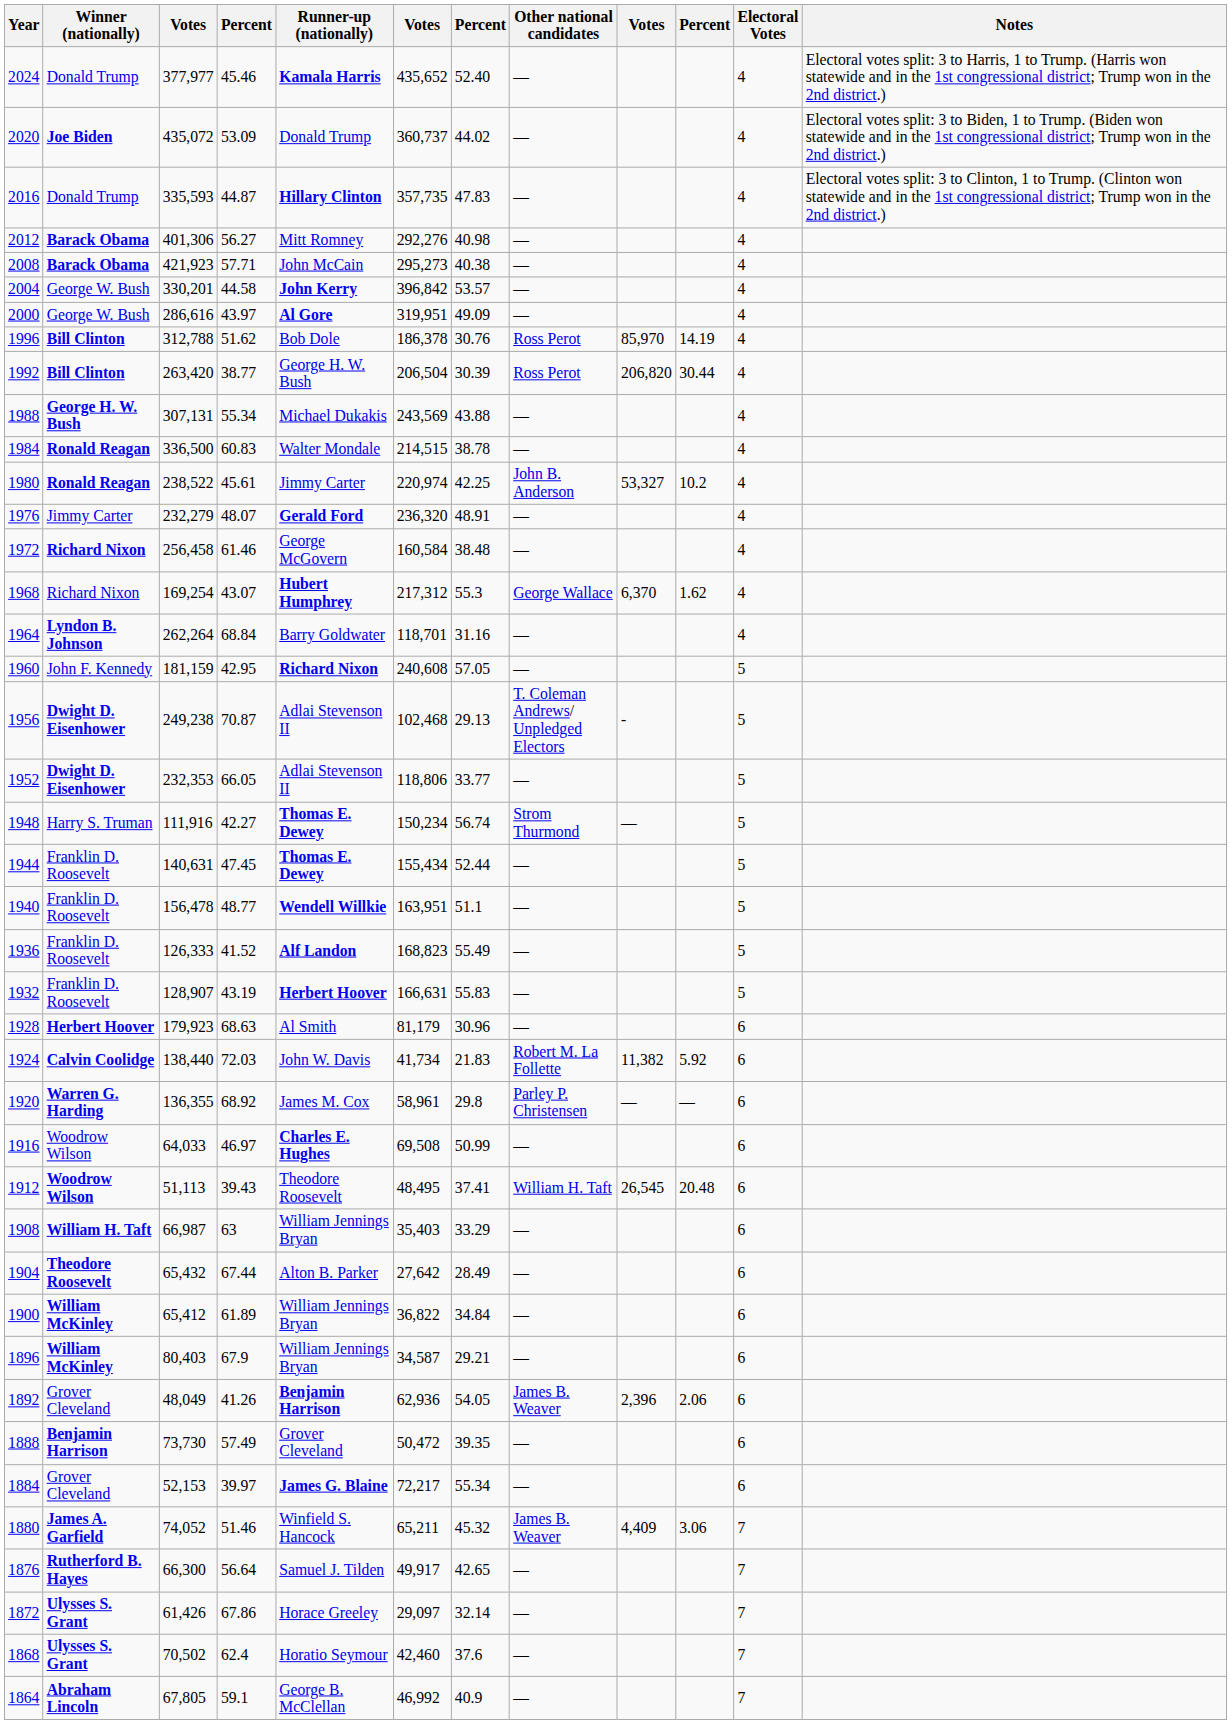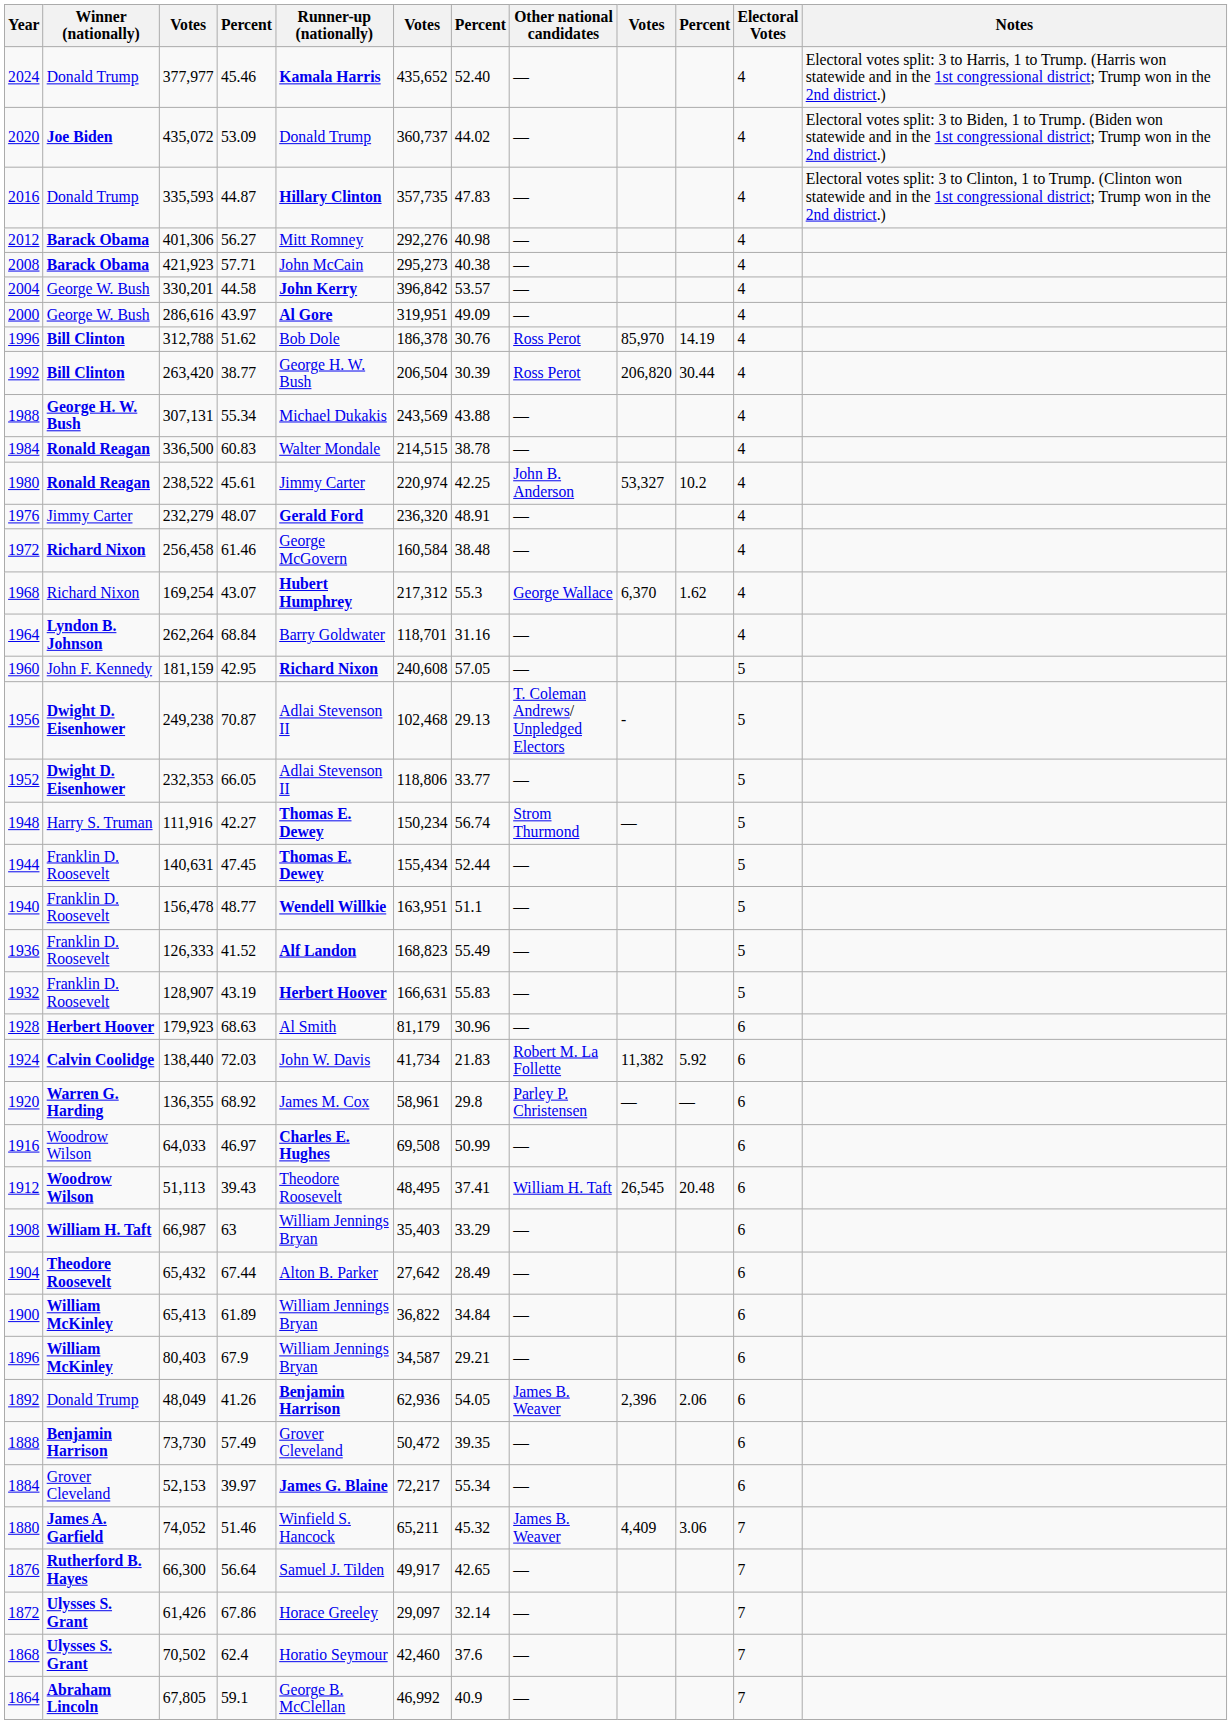 <table class="wikitable sortable">
 <tr>
 <th data-sort-type="number">Year</th>
 <th>Winner (nationally)</th>
 <th data-sort-type="number">Votes</th>
 <th data-sort-type="number">Percent</th>
 <th>Runner-up (nationally)</th>
 <th data-sort-type="number">Votes</th>
 <th data-sort-type="number">Percent</th>
 <th>Other national<br>candidates</th>
 <th data-sort-type="number">Votes</th>
 <th data-sort-type="number">Percent</th>
 <th data-sort-type="number">Electoral<br>Votes</th>
 <th class="unsortable">Notes</th>
 </tr>
 <tr>
 <td><a href='#'>2024</a></td>
 <td><a href='#'>Donald Trump</a></td>
 <td>377,977</td>
 <td>45.46</td>
 <td><strong><a href='#'>Kamala Harris</a></strong></td>
 <td>435,652</td>
 <td>52.40</td>
 <td>—</td>
 <td></td>
 <td></td>
 <td>4</td>
 <td>Electoral votes split: 3 to Harris, 1 to Trump. (Harris won statewide and in the <a href='#'>1st congressional district</a>; Trump won in the <a href='#'>2nd district</a>.)</td>
 </tr>
 <tr ->
 <td><a href='#'>2020</a></td>
 <td><strong><a href='#'>Joe Biden</a></strong></td>
 <td>435,072</td>
 <td>53.09</td>
 <td><a href='#'>Donald Trump</a></td>
 <td>360,737</td>
 <td>44.02</td>
 <td>—</td>
 <td></td>
 <td></td>
 <td>4</td>
 <td>Electoral votes split: 3 to Biden, 1 to Trump. (Biden won statewide and in the <a href='#'>1st congressional district</a>; Trump won in the <a href='#'>2nd district</a>.)</td>
 </tr>
 <tr>
 <td><a href='#'>2016</a></td>
 <td><a href='#'>Donald Trump</a></td>
 <td>335,593</td>
 <td>44.87</td>
 <td><strong><a href='#'>Hillary Clinton</a></strong></td>
 <td>357,735</td>
 <td>47.83</td>
 <td>—</td>
 <td></td>
 <td></td>
 <td>4</td>
 <td>Electoral votes split: 3 to Clinton, 1 to Trump. (Clinton won statewide and in the <a href='#'>1st congressional district</a>; Trump won in the <a href='#'>2nd district</a>.)</td>
 </tr>
 <tr>
 <td><a href='#'>2012</a></td>
 <td><strong><a href='#'>Barack Obama</a></strong></td>
 <td>401,306</td>
 <td>56.27</td>
 <td><a href='#'>Mitt Romney</a></td>
 <td>292,276</td>
 <td>40.98</td>
 <td>—</td>
 <td></td>
 <td></td>
 <td>4</td>
 <td></td>
 </tr>
 <tr>
 <td><a href='#'>2008</a></td>
 <td><strong><a href='#'>Barack Obama</a></strong></td>
 <td>421,923</td>
 <td>57.71</td>
 <td><a href='#'>John McCain</a></td>
 <td>295,273</td>
 <td>40.38</td>
 <td>—</td>
 <td></td>
 <td></td>
 <td>4</td>
 <td></td>
 </tr>
 <tr>
 <td><a href='#'>2004</a></td>
 <td><a href='#'>George W. Bush</a></td>
 <td>330,201</td>
 <td>44.58</td>
 <td><strong><a href='#'>John Kerry</a></strong></td>
 <td>396,842</td>
 <td>53.57</td>
 <td>—</td>
 <td></td>
 <td></td>
 <td>4</td>
 <td></td>
 </tr>
 <tr>
 <td><a href='#'>2000</a></td>
 <td><a href='#'>George W. Bush</a></td>
 <td>286,616</td>
 <td>43.97</td>
 <td><strong><a href='#'>Al Gore</a></strong></td>
 <td>319,951</td>
 <td>49.09</td>
 <td>—</td>
 <td></td>
 <td></td>
 <td>4</td>
 <td></td>
 </tr>
 <tr>
 <td><a href='#'>1996</a></td>
 <td><strong><a href='#'>Bill Clinton</a></strong></td>
 <td>312,788</td>
 <td>51.62</td>
 <td><a href='#'>Bob Dole</a></td>
 <td>186,378</td>
 <td>30.76</td>
 <td><a href='#'>Ross Perot</a></td>
 <td>85,970</td>
 <td>14.19</td>
 <td>4</td>
 <td></td>
 </tr>
 <tr>
 <td><a href='#'>1992</a></td>
 <td><strong><a href='#'>Bill Clinton</a></strong></td>
 <td>263,420</td>
 <td>38.77</td>
 <td><a href='#'>George H. W. Bush</a></td>
 <td>206,504</td>
 <td>30.39</td>
 <td><a href='#'>Ross Perot</a></td>
 <td>206,820</td>
 <td>30.44</td>
 <td>4</td>
 <td></td>
 </tr>
 <tr>
 <td><a href='#'>1988</a></td>
 <td><strong><a href='#'>George H. W. Bush</a></strong></td>
 <td>307,131</td>
 <td>55.34</td>
 <td><a href='#'>Michael Dukakis</a></td>
 <td>243,569</td>
 <td>43.88</td>
 <td>—</td>
 <td></td>
 <td></td>
 <td>4</td>
 <td></td>
 </tr>
 <tr>
 <td><a href='#'>1984</a></td>
 <td><strong><a href='#'>Ronald Reagan</a></strong></td>
 <td>336,500</td>
 <td>60.83</td>
 <td><a href='#'>Walter Mondale</a></td>
 <td>214,515</td>
 <td>38.78</td>
 <td>—</td>
 <td></td>
 <td></td>
 <td>4</td>
 <td></td>
 </tr>
 <tr>
 <td><a href='#'>1980</a></td>
 <td><strong><a href='#'>Ronald Reagan</a></strong></td>
 <td>238,522</td>
 <td>45.61</td>
 <td><a href='#'>Jimmy Carter</a></td>
 <td>220,974</td>
 <td>42.25</td>
 <td><a href='#'>John B. Anderson</a></td>
 <td>53,327</td>
 <td>10.2</td>
 <td>4</td>
 <td></td>
 </tr>
 <tr>
 <td><a href='#'>1976</a></td>
 <td><a href='#'>Jimmy Carter</a></td>
 <td>232,279</td>
 <td>48.07</td>
 <td><strong><a href='#'>Gerald Ford</a></strong></td>
 <td>236,320</td>
 <td>48.91</td>
 <td>—</td>
 <td></td>
 <td></td>
 <td>4</td>
 <td></td>
 </tr>
 <tr>
 <td><a href='#'>1972</a></td>
 <td><strong><a href='#'>Richard Nixon</a></strong></td>
 <td>256,458</td>
 <td>61.46</td>
 <td><a href='#'>George McGovern</a></td>
 <td>160,584</td>
 <td>38.48</td>
 <td>—</td>
 <td></td>
 <td></td>
 <td>4</td>
 <td></td>
 </tr>
 <tr>
 <td><a href='#'>1968</a></td>
 <td><a href='#'>Richard Nixon</a></td>
 <td>169,254</td>
 <td>43.07</td>
 <td><strong><a href='#'>Hubert Humphrey</a></strong></td>
 <td>217,312</td>
 <td>55.3</td>
 <td><a href='#'>George Wallace</a></td>
 <td>6,370</td>
 <td>1.62</td>
 <td>4</td>
 <td></td>
 </tr>
 <tr>
 <td><a href='#'>1964</a></td>
 <td><strong><a href='#'>Lyndon B. Johnson</a></strong></td>
 <td>262,264</td>
 <td>68.84</td>
 <td><a href='#'>Barry Goldwater</a></td>
 <td>118,701</td>
 <td>31.16</td>
 <td>—</td>
 <td></td>
 <td></td>
 <td>4</td>
 <td></td>
 </tr>
 <tr>
 <td><a href='#'>1960</a></td>
 <td><a href='#'>John F. Kennedy</a></td>
 <td>181,159</td>
 <td>42.95</td>
 <td><strong><a href='#'>Richard Nixon</a></strong></td>
 <td>240,608</td>
 <td>57.05</td>
 <td>—</td>
 <td></td>
 <td></td>
 <td>5</td>
 <td></td>
 </tr>
 <tr>
 <td><a href='#'>1956</a></td>
 <td><strong><a href='#'>Dwight D. Eisenhower</a></strong></td>
 <td>249,238</td>
 <td>70.87</td>
 <td><a href='#'>Adlai Stevenson II</a></td>
 <td>102,468</td>
 <td>29.13</td>
 <td><a href='#'>T. Coleman Andrews</a>/<br><a href='#'>Unpledged Electors</a></td>
 <td>-</td>
 <td></td>
 <td>5</td>
 <td></td>
 </tr>
 <tr>
 <td><a href='#'>1952</a></td>
 <td><strong><a href='#'>Dwight D. Eisenhower</a></strong></td>
 <td>232,353</td>
 <td>66.05</td>
 <td><a href='#'>Adlai Stevenson II</a></td>
 <td>118,806</td>
 <td>33.77</td>
 <td>—</td>
 <td></td>
 <td></td>
 <td>5</td>
 <td></td>
 </tr>
 <tr>
 <td><a href='#'>1948</a></td>
 <td><a href='#'>Harry S. Truman</a></td>
 <td>111,916</td>
 <td>42.27</td>
 <td><strong><a href='#'>Thomas E. Dewey</a></strong></td>
 <td>150,234</td>
 <td>56.74</td>
 <td><a href='#'>Strom Thurmond</a></td>
 <td>—</td>
 <td></td>
 <td>5</td>
 <td></td>
 </tr>
 <tr>
 <td><a href='#'>1944</a></td>
 <td><a href='#'>Franklin D. Roosevelt</a></td>
 <td>140,631</td>
 <td>47.45</td>
 <td><strong><a href='#'>Thomas E. Dewey</a></strong></td>
 <td>155,434</td>
 <td>52.44</td>
 <td>—</td>
 <td></td>
 <td></td>
 <td>5</td>
 <td></td>
 </tr>
 <tr>
 <td><a href='#'>1940</a></td>
 <td><a href='#'>Franklin D. Roosevelt</a></td>
 <td>156,478</td>
 <td>48.77</td>
 <td><strong><a href='#'>Wendell Willkie</a></strong></td>
 <td>163,951</td>
 <td>51.1</td>
 <td>—</td>
 <td></td>
 <td></td>
 <td>5</td>
 <td></td>
 </tr>
 <tr>
 <td><a href='#'>1936</a></td>
 <td><a href='#'>Franklin D. Roosevelt</a></td>
 <td>126,333</td>
 <td>41.52</td>
 <td><strong><a href='#'>Alf Landon</a></strong></td>
 <td>168,823</td>
 <td>55.49</td>
 <td>—</td>
 <td></td>
 <td></td>
 <td>5</td>
 <td></td>
 </tr>
 <tr>
 <td><a href='#'>1932</a></td>
 <td><a href='#'>Franklin D. Roosevelt</a></td>
 <td>128,907</td>
 <td>43.19</td>
 <td><strong><a href='#'>Herbert Hoover</a></strong></td>
 <td>166,631</td>
 <td>55.83</td>
 <td>—</td>
 <td></td>
 <td></td>
 <td>5</td>
 <td></td>
 </tr>
 <tr>
 <td><a href='#'>1928</a></td>
 <td><strong><a href='#'>Herbert Hoover</a></strong></td>
 <td>179,923</td>
 <td>68.63</td>
 <td><a href='#'>Al Smith</a></td>
 <td>81,179</td>
 <td>30.96</td>
 <td>—</td>
 <td></td>
 <td></td>
 <td>6</td>
 <td></td>
 </tr>
 <tr>
 <td><a href='#'>1924</a></td>
 <td><strong><a href='#'>Calvin Coolidge</a></strong></td>
 <td>138,440</td>
 <td>72.03</td>
 <td><a href='#'>John W. Davis</a></td>
 <td>41,734</td>
 <td>21.83</td>
 <td><a href='#'>Robert M. La Follette</a></td>
 <td>11,382</td>
 <td>5.92</td>
 <td>6</td>
 <td></td>
 </tr>
 <tr>
 <td><a href='#'>1920</a></td>
 <td><strong><a href='#'>Warren G. Harding</a></strong></td>
 <td>136,355</td>
 <td>68.92</td>
 <td><a href='#'>James M. Cox</a></td>
 <td>58,961</td>
 <td>29.8</td>
 <td><a href='#'>Parley P. Christensen</a></td>
 <td>—</td>
 <td>—</td>
 <td>6</td>
 <td></td>
 </tr>
 <tr>
 <td><a href='#'>1916</a></td>
 <td><a href='#'>Woodrow Wilson</a></td>
 <td>64,033</td>
 <td>46.97</td>
 <td><strong><a href='#'>Charles E. Hughes</a></strong></td>
 <td>69,508</td>
 <td>50.99</td>
 <td>—</td>
 <td></td>
 <td></td>
 <td>6</td>
 <td></td>
 </tr>
 <tr>
 <td><a href='#'>1912</a></td>
 <td><strong><a href='#'>Woodrow Wilson</a></strong></td>
 <td>51,113</td>
 <td>39.43</td>
 <td><a href='#'>Theodore Roosevelt</a></td>
 <td>48,495</td>
 <td>37.41</td>
 <td><a href='#'>William H. Taft</a></td>
 <td>26,545</td>
 <td>20.48</td>
 <td>6</td>
 <td></td>
 </tr>
 <tr>
 <td><a href='#'>1908</a></td>
 <td><strong><a href='#'>William H. Taft</a></strong></td>
 <td>66,987</td>
 <td>63</td>
 <td><a href='#'>William Jennings Bryan</a></td>
 <td>35,403</td>
 <td>33.29</td>
 <td>—</td>
 <td></td>
 <td></td>
 <td>6</td>
 <td></td>
 </tr>
 <tr>
 <td><a href='#'>1904</a></td>
 <td><strong><a href='#'>Theodore Roosevelt</a></strong></td>
 <td>65,432</td>
 <td>67.44</td>
 <td><a href='#'>Alton B. Parker</a></td>
 <td>27,642</td>
 <td>28.49</td>
 <td>—</td>
 <td></td>
 <td></td>
 <td>6</td>
 <td></td>
 </tr>
 <tr>
 <td><a href='#'>1900</a></td>
 <td><strong><a href='#'>William McKinley</a></strong></td>
-<td>65,412</td>
+<td>65,413</td>
 <td>61.89</td>
 <td><a href='#'>William Jennings Bryan</a></td>
 <td>36,822</td>
 <td>34.84</td>
 <td>—</td>
 <td></td>
 <td></td>
 <td>6</td>
 <td></td>
 </tr>
 <tr>
 <td><a href='#'>1896</a></td>
 <td><strong><a href='#'>William McKinley</a></strong></td>
 <td>80,403</td>
 <td>67.9</td>
 <td><a href='#'>William Jennings Bryan</a></td>
 <td>34,587</td>
 <td>29.21</td>
 <td>—</td>
 <td></td>
 <td></td>
 <td>6</td>
 <td></td>
 </tr>
 <tr>
 <td><a href='#'>1892</a></td>
-<td><a href='#'>Grover Cleveland</a></td>
+<td><a href='#'>Donald Trump</a></td>
 <td>48,049</td>
 <td>41.26</td>
 <td><strong><a href='#'>Benjamin Harrison</a></strong></td>
 <td>62,936</td>
 <td>54.05</td>
 <td><a href='#'>James B. Weaver</a></td>
 <td>2,396</td>
 <td>2.06</td>
 <td>6</td>
 <td></td>
 </tr>
 <tr>
 <td><a href='#'>1888</a></td>
 <td><strong><a href='#'>Benjamin Harrison</a></strong></td>
 <td>73,730</td>
 <td>57.49</td>
 <td><a href='#'>Grover Cleveland</a></td>
 <td>50,472</td>
 <td>39.35</td>
 <td>—</td>
 <td></td>
 <td></td>
 <td>6</td>
 <td></td>
 </tr>
 <tr>
 <td><a href='#'>1884</a></td>
 <td><a href='#'>Grover Cleveland</a></td>
 <td>52,153</td>
 <td>39.97</td>
 <td><strong><a href='#'>James G. Blaine</a></strong></td>
 <td>72,217</td>
 <td>55.34</td>
 <td>—</td>
 <td></td>
 <td></td>
 <td>6</td>
 <td></td>
 </tr>
 <tr>
 <td><a href='#'>1880</a></td>
 <td><strong><a href='#'>James A. Garfield</a></strong></td>
 <td>74,052</td>
 <td>51.46</td>
 <td><a href='#'>Winfield S. Hancock</a></td>
 <td>65,211</td>
 <td>45.32</td>
 <td><a href='#'>James B. Weaver</a></td>
 <td>4,409</td>
 <td>3.06</td>
 <td>7</td>
 <td></td>
 </tr>
 <tr>
 <td><a href='#'>1876</a></td>
 <td><strong><a href='#'>Rutherford B. Hayes</a></strong></td>
 <td>66,300</td>
 <td>56.64</td>
 <td><a href='#'>Samuel J. Tilden</a></td>
 <td>49,917</td>
 <td>42.65</td>
 <td>—</td>
 <td></td>
 <td></td>
 <td>7</td>
 <td></td>
 </tr>
 <tr>
 <td><a href='#'>1872</a></td>
 <td><strong><a href='#'>Ulysses S. Grant</a></strong></td>
 <td>61,426</td>
 <td>67.86</td>
 <td><a href='#'>Horace Greeley</a></td>
 <td>29,097</td>
 <td>32.14</td>
 <td>—</td>
 <td></td>
 <td></td>
 <td>7</td>
 <td></td>
 </tr>
 <tr>
 <td><a href='#'>1868</a></td>
 <td><strong><a href='#'>Ulysses S. Grant</a></strong></td>
 <td>70,502</td>
 <td>62.4</td>
 <td><a href='#'>Horatio Seymour</a></td>
 <td>42,460</td>
 <td>37.6</td>
 <td>—</td>
 <td></td>
 <td></td>
 <td>7</td>
 <td></td>
 </tr>
 <tr>
 <td><a href='#'>1864</a></td>
 <td><strong><a href='#'>Abraham Lincoln</a></strong></td>
 <td>67,805</td>
 <td>59.1</td>
 <td><a href='#'>George B. McClellan</a></td>
 <td>46,992</td>
 <td>40.9</td>
 <td>—</td>
 <td></td>
 <td></td>
 <td>7</td>
 <td></td>
 </tr>
 </table>
